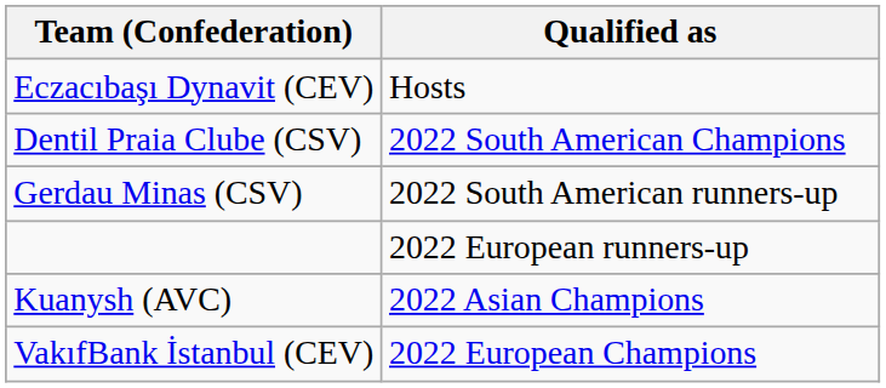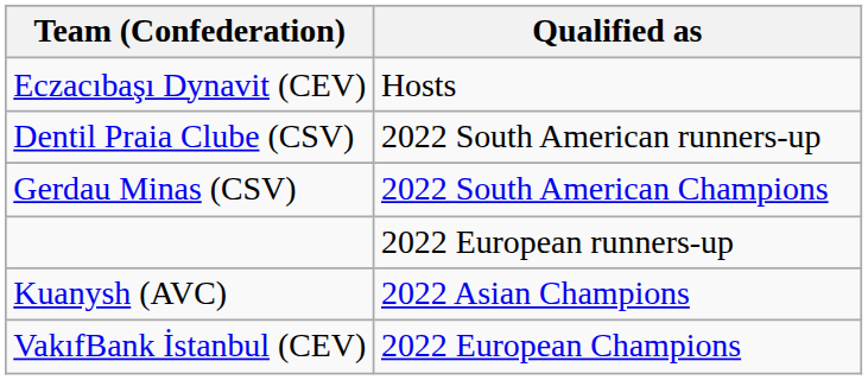 <table class="wikitable">
 <tr>
 <th width=43%>Team (Confederation)</th>
 <th width=57%>Qualified as</th>
 </tr>
 <tr>
 <td> <a href='#'>Eczacıbaşı Dynavit</a> (CEV)</td>
 <td>Hosts</td>
 </tr>
 <tr>
 <td> <a href='#'>Dentil Praia Clube</a> (CSV)</td>
-<td><a href='#'>2022 South American Champions</a></td>
+<td>2022 South American runners-up</td>
 </tr>
 <tr>
 <td> <a href='#'>Gerdau Minas</a> (CSV)</td>
-<td>2022 South American runners-up</td>
+<td><a href='#'>2022 South American Champions</a></td>
 </tr>
 <tr>
 <td></td>
 <td>2022 European runners-up</td>
 </tr>
 <tr>
 <td> <a href='#'>Kuanysh</a> (AVC)</td>
 <td><a href='#'>2022 Asian Champions</a></td>
 </tr>
 <tr>
 <td> <a href='#'>VakıfBank İstanbul</a> (CEV)</td>
 <td><a href='#'>2022 European Champions</a></td>
 </tr>
 </table>
